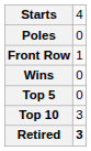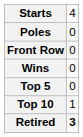 <table class="wikitable" style="text-align:center">
 <tr>
 <th>Starts</th>
 <td>4</td>
 </tr>
 <tr>
 <th>Poles</th>
 <td>0</td>
 </tr>
 <tr>
 <th>Front Row</th>
-<td>1</td>
+<td>0</td>
 </tr>
 <tr>
 <th>Wins</th>
 <td>0</td>
 </tr>
 <tr>
 <th>Top 5</th>
 <td>0</td>
 </tr>
 <tr>
 <th>Top 10</th>
-<td>3</td>
+<td>1</td>
 </tr>
 <tr>
 <th>Retired</th>
 <td><strong>3</strong></td>
 </tr>
 </table>
